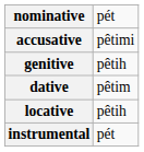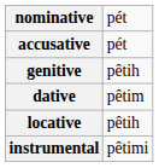 <table class="wikitable">
 <tr>
 <th>nominative</th>
 <td>pét</td>
 </tr>
 <tr>
 <th>accusative</th>
-<td>pêtimi</td>
+<td>pét</td>
 </tr>
 <tr>
 <th>genitive</th>
 <td>pêtih</td>
 </tr>
 <tr>
 <th>dative</th>
 <td>pêtim</td>
 </tr>
 <tr>
 <th>locative</th>
 <td>pêtih</td>
 </tr>
 <tr>
 <th>instrumental</th>
-<td>pét</td>
+<td>pêtimi</td>
 </tr>
 </table>
